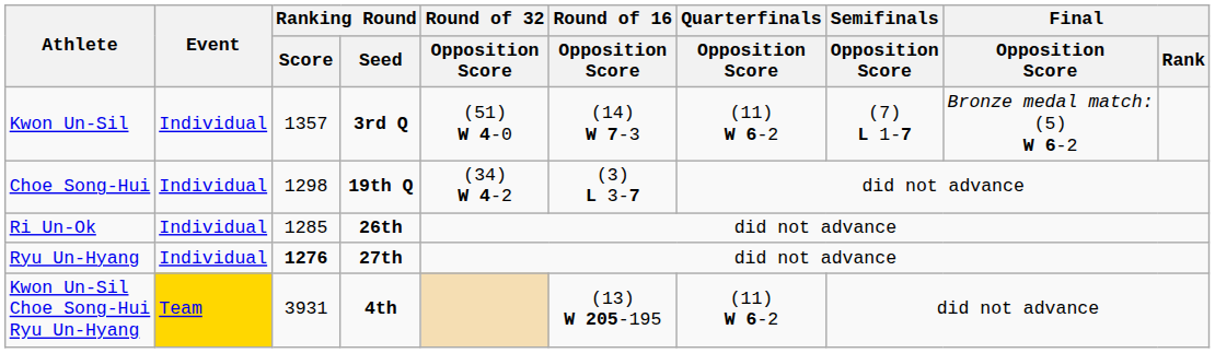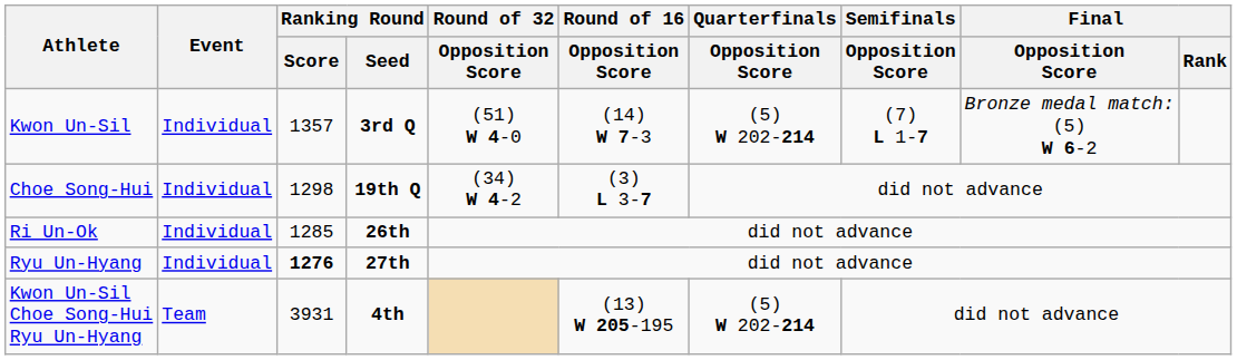 <table class=wikitable style="font-size:90%">
 <tr>
 <th rowspan=2>Athlete</th>
 <th rowspan=2>Event</th>
 <th colspan=2>Ranking Round</th>
 <th>Round of 32</th>
 <th>Round of 16</th>
 <th>Quarterfinals</th>
 <th>Semifinals</th>
 <th colspan=2>Final</th>
 </tr>
 <tr>
 <th>Score</th>
 <th>Seed</th>
 <th>Opposition<br>Score</th>
 <th>Opposition<br>Score</th>
 <th>Opposition<br>Score</th>
 <th>Opposition<br>Score</th>
 <th>Opposition<br>Score</th>
 <th>Rank</th>
 </tr>
 <tr>
 <td><a href='#'>Kwon Un-Sil</a></td>
 <td><a href='#'>Individual</a></td>
 <td align=center>1357</td>
 <td align=center><strong>3rd Q</strong></td>
 <td align=center> (51) <br> <strong>W</strong> <strong>4</strong>-0</td>
 <td align=center> (14) <br> <strong>W</strong> <strong>7</strong>-3</td>
-<td align=center> (11) <br> <strong>W</strong> <strong>6</strong>-2</td>
+<td align=center> (5) <br> <strong>W</strong> 202-<strong>214</strong></td>
 <td align=center> (7) <br> <strong>L</strong> 1-<strong>7</strong></td>
 <td align=center><em>Bronze medal match:</em><br> (5) <br> <strong>W</strong> <strong>6</strong>-2</td>
 <td align=center></td>
 </tr>
 <tr>
 <td><a href='#'>Choe Song-Hui</a></td>
 <td><a href='#'>Individual</a></td>
 <td align=center>1298</td>
 <td align=center><strong>19th Q</strong></td>
 <td align=center> (34) <br> <strong>W</strong> <strong>4</strong>-2</td>
 <td align=center> (3) <br> <strong>L</strong> 3-<strong>7</strong></td>
 <td align=center colspan="7">did not advance</td>
 </tr>
 <tr>
 <td><a href='#'>Ri Un-Ok</a></td>
 <td><a href='#'>Individual</a></td>
 <td align=center>1285</td>
 <td align=center><strong>26th</strong></td>
 <td align=center colspan="7">did not advance</td>
 </tr>
 <tr>
 <td><a href='#'>Ryu Un-Hyang</a></td>
 <td><a href='#'>Individual</a></td>
 <td align=center><strong>1276</strong></td>
 <td align=center><strong>27th</strong></td>
 <td align=center colspan="7">did not advance</td>
 </tr>
 <tr>
 <td><a href='#'>Kwon Un-Sil</a><br><a href='#'>Choe Song-Hui</a><br><a href='#'>Ryu Un-Hyang</a></td>
-<td style="background: gold;"><a href='#'>Team</a></td>
+<td><a href='#'>Team</a></td>
 <td align=center>3931</td>
 <td align=center><strong>4th</strong></td>
 <td style="text-align:center; background:wheat;"></td>
 <td align=center> (13) <br> <strong>W</strong> <strong>205</strong>-195</td>
-<td align=center> (11) <br> <strong>W</strong> <strong>6</strong>-2</td>
+<td align=center> (5) <br> <strong>W</strong> 202-<strong>214</strong></td>
 <td align=center colspan="7">did not advance</td>
 </tr>
 </table>
